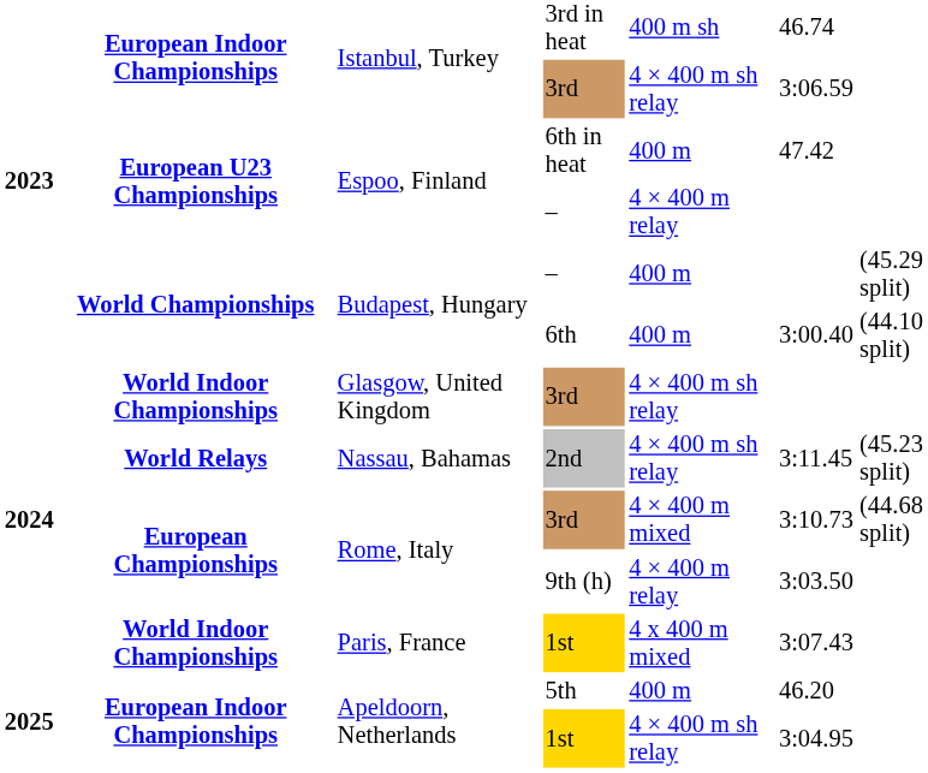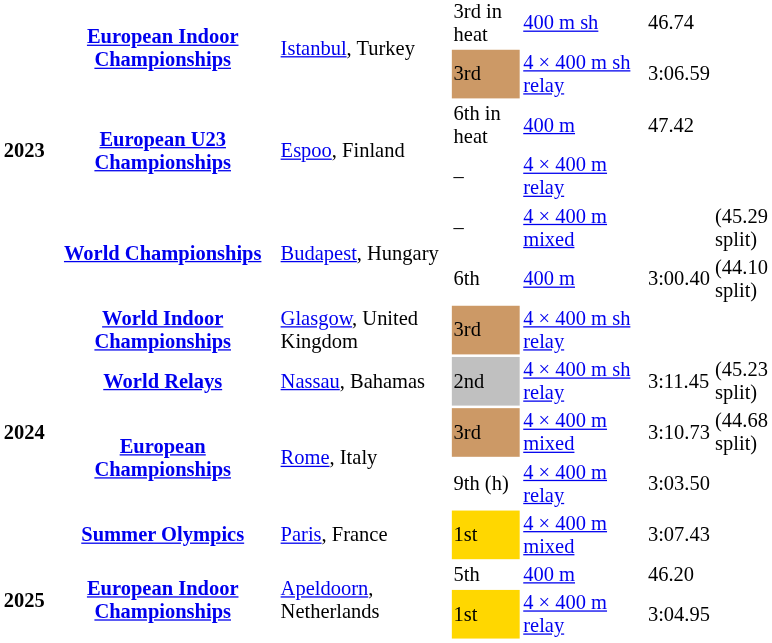 <table>
 <tr>
 <th scope="rowgroup" rowspan="6">2023</th>
 <th scope="rowgroup" rowspan="2"><a href='#'>European Indoor Championships</a></th>
 <td rowspan="2"><a href='#'>Istanbul</a>, Turkey</td>
 <td>3rd in heat</td>
 <td><a href='#'>400 m sh</a></td>
 <td>46.74</td>
 <td></td>
 </tr>
 <tr>
 <td bgcolor=cc9966>3rd</td>
 <td><a href='#'>4 × 400 m sh relay</a></td>
 <td>3:06.59</td>
 <td></td>
 </tr>
 <tr>
 <th scope="rowgroup" rowspan="2"><a href='#'>European U23 Championships</a></th>
 <td rowspan="2"><a href='#'>Espoo</a>, Finland</td>
 <td>6th in heat</td>
 <td><a href='#'>400 m</a></td>
 <td>47.42</td>
 <td></td>
 </tr>
 <tr>
 <td>–</td>
 <td><a href='#'>4 × 400 m relay</a></td>
 <td></td>
 <td></td>
 </tr>
 <tr>
 <th scope="rowgroup" rowspan="2"><a href='#'>World Championships</a></th>
 <td rowspan="2"><a href='#'>Budapest</a>, Hungary</td>
 <td>–</td>
-<td><a href='#'>400 m</a></td>
+<td><a href='#'>4 × 400 m mixed</a></td>
 <td></td>
 <td>(45.29 split)</td>
 </tr>
 <tr>
 <td>6th</td>
 <td><a href='#'>400 m</a></td>
 <td>3:00.40</td>
 <td>(44.10 split)</td>
 </tr>
 <tr>
 <th scope="rowgroup" rowspan="5">2024</th>
 <th scope="row"><a href='#'>World Indoor Championships</a></th>
 <td><a href='#'>Glasgow</a>, United Kingdom</td>
 <td bgcolor=cc9966>3rd</td>
 <td><a href='#'>4 × 400 m sh relay</a></td>
 <td></td>
 <td></td>
 </tr>
 <tr>
 <th scope="row"><a href='#'>World Relays</a></th>
 <td><a href='#'>Nassau</a>, Bahamas</td>
 <td bgcolor=silver>2nd</td>
 <td><a href='#'>4 × 400 m sh relay</a></td>
 <td>3:11.45</td>
 <td>(45.23 split)</td>
 </tr>
 <tr>
 <th scope="rowgroup" rowspan="2"><a href='#'>European Championships</a></th>
 <td rowspan="2"><a href='#'>Rome</a>, Italy</td>
 <td bgcolor=cc9966>3rd</td>
 <td><a href='#'>4 × 400 m mixed</a></td>
 <td>3:10.73</td>
 <td>(44.68 split)</td>
 </tr>
 <tr>
 <td>9th (h)</td>
 <td><a href='#'>4 × 400 m relay</a></td>
 <td>3:03.50</td>
 <td></td>
 </tr>
 <tr>
-<th scope="row"><a href='#'>World Indoor Championships</a></th>
+<th scope="row"><a href='#'>Summer Olympics</a></th>
 <td><a href='#'>Paris</a>, France</td>
 <td bgcolor=gold>1st</td>
-<td><a href='#'>4 x 400 m mixed</a></td>
+<td><a href='#'>4 × 400 m mixed</a></td>
 <td>3:07.43</td>
 <td></td>
 </tr>
 <tr>
 <th scope="row" rowspan=2>2025</th>
 <th scope="row" rowspan=2><a href='#'>European Indoor Championships</a></th>
 <td rowspan=2><a href='#'>Apeldoorn</a>, Netherlands</td>
 <td>5th</td>
 <td><a href='#'>400 m</a></td>
 <td>46.20</td>
 <td></td>
 </tr>
 <tr>
 <td bgcolor=gold>1st</td>
-<td><a href='#'>4 × 400 m sh relay</a></td>
+<td><a href='#'>4 × 400 m relay</a></td>
 <td>3:04.95</td>
 <td></td>
 </tr>
 </table>
